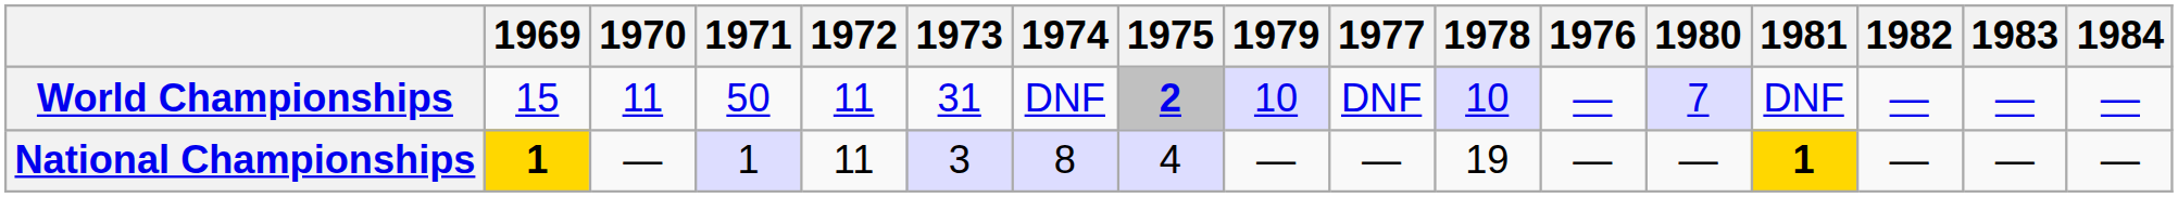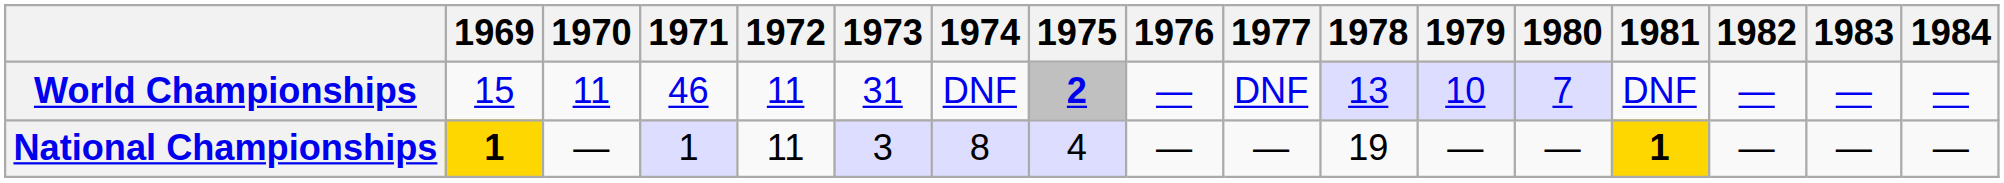 <table class="wikitable plainrowheaders">
 <tr>
 <th scope="col"></th>
 <th scope="col">1969</th>
 <th scope="col">1970</th>
 <th scope="col">1971</th>
 <th scope="col">1972</th>
 <th scope="col">1973</th>
 <th scope="col">1974</th>
 <th scope="col">1975</th>
-<th scope="col">1979</th>
+<th scope="col">1976</th>
 <th scope="col">1977</th>
 <th scope="col">1978</th>
-<th scope="col">1976</th>
+<th scope="col">1979</th>
 <th scope="col">1980</th>
 <th scope="col">1981</th>
 <th scope="col">1982</th>
 <th scope="col">1983</th>
 <th scope="col">1984</th>
 </tr>
 <tr style="text-align:center;">
 <th scope="row"> <a href='#'>World Championships</a></th>
 <td><a href='#'>15</a></td>
 <td><a href='#'>11</a></td>
-<td><a href='#'>50</a></td>
+<td><a href='#'>46</a></td>
 <td><a href='#'>11</a></td>
 <td><a href='#'>31</a></td>
 <td><a href='#'>DNF</a></td>
 <td style="background:silver;"><a href='#'><strong>2</strong></a></td>
+<td><a href='#'>—</a></td>
+<td><a href='#'>DNF</a></td>
+<td style="background:#ddf;"><a href='#'>13</a></td>
 <td style="background:#ddf;"><a href='#'>10</a></td>
-<td><a href='#'>DNF</a></td>
-<td style="background:#ddf;"><a href='#'>10</a></td>
-<td><a href='#'>—</a></td>
 <td style="background:#ddf;"><a href='#'>7</a></td>
 <td><a href='#'>DNF</a></td>
 <td><a href='#'>—</a></td>
 <td><a href='#'>—</a></td>
 <td><a href='#'>—</a></td>
 </tr>
 <tr style="text-align:center;">
 <th scope="row"> <a href='#'>National Championships</a></th>
 <td style="background:gold;"><strong>1</strong></td>
 <td>—</td>
 <td style="background:#ddf;">1</td>
 <td>11</td>
 <td style="background:#ddf;">3</td>
 <td style="background:#ddf;">8</td>
 <td style="background:#ddf;">4</td>
 <td>—</td>
 <td>—</td>
 <td>19</td>
 <td>—</td>
 <td>—</td>
 <td style="background:gold;"><strong>1</strong></td>
 <td>—</td>
 <td>—</td>
 <td>—</td>
 </tr>
 </table>
